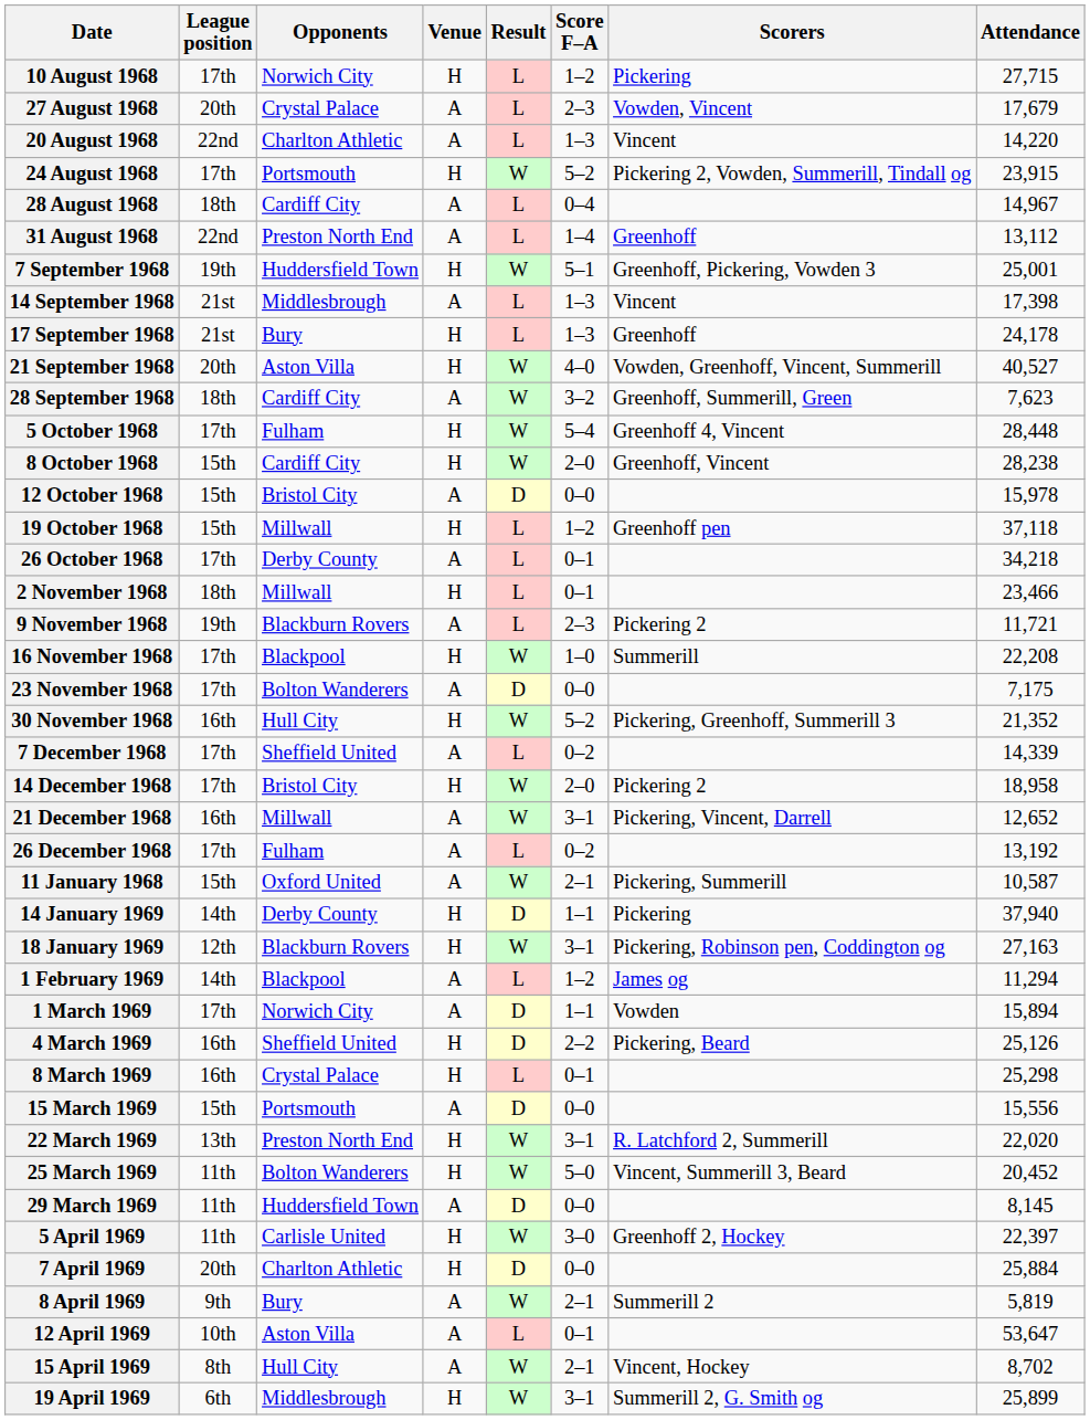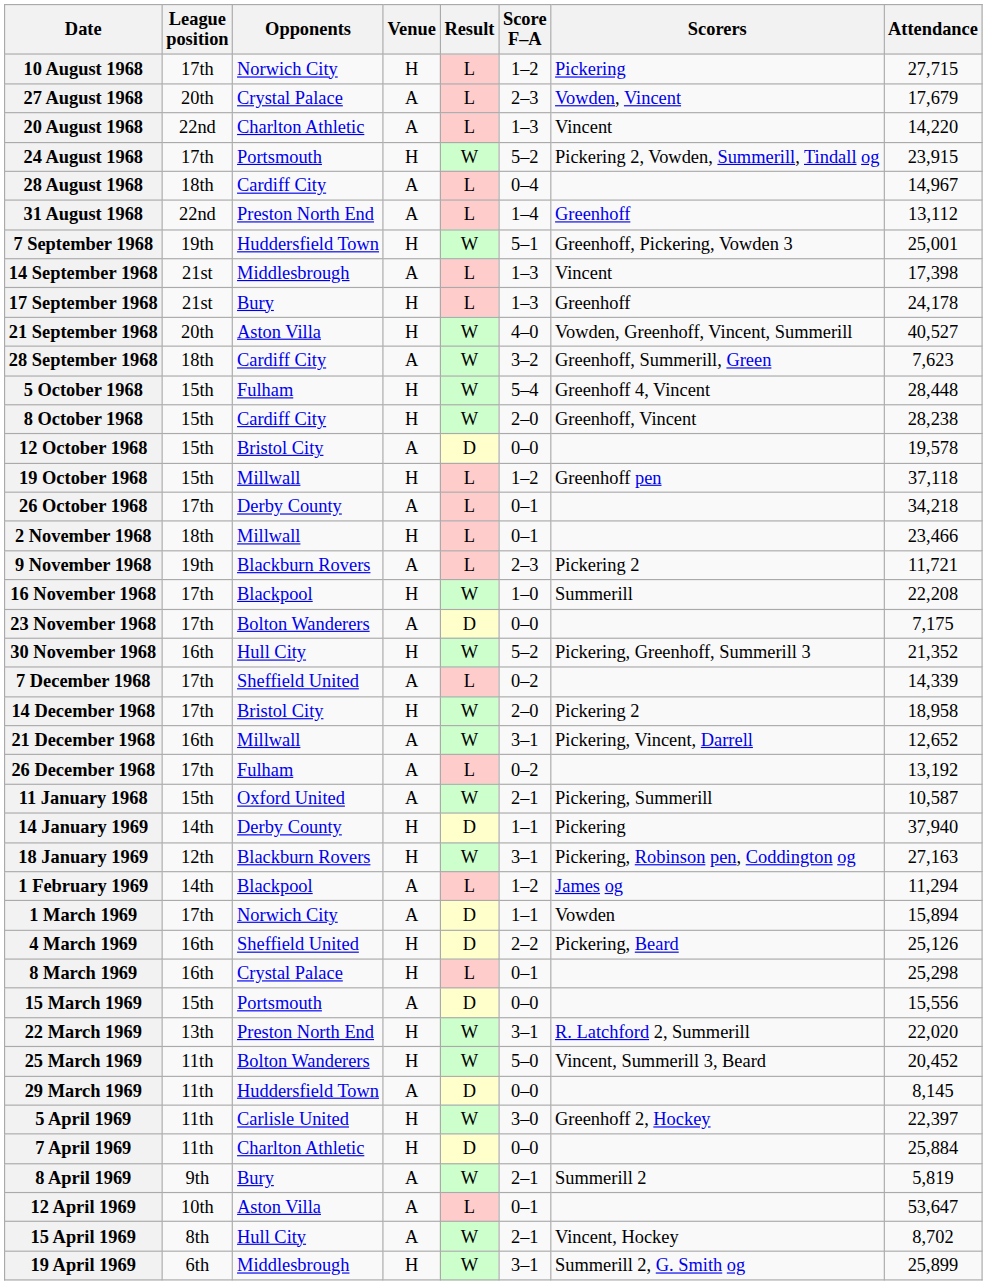 <table class="wikitable plainrowheaders" style="text-align:center">
 <tr>
 <th scope="col">Date</th>
 <th scope="col">League<br>position</th>
 <th scope="col">Opponents</th>
 <th scope="col">Venue</th>
 <th scope="col">Result</th>
 <th scope="col">Score<br>F–A</th>
 <th scope="col">Scorers</th>
 <th scope="col">Attendance</th>
 </tr>
 <tr>
 <th scope="row">10 August 1968</th>
 <td>17th</td>
 <td align="left"><a href='#'>Norwich City</a></td>
 <td>H</td>
 <td style=background:#fcc>L</td>
 <td>1–2</td>
 <td align="left"><a href='#'>Pickering</a></td>
 <td>27,715</td>
 </tr>
 <tr>
 <th scope="row">27 August 1968</th>
 <td>20th</td>
 <td align="left"><a href='#'>Crystal Palace</a></td>
 <td>A</td>
 <td style=background:#fcc>L</td>
 <td>2–3</td>
 <td align="left"><a href='#'>Vowden</a>, <a href='#'>Vincent</a></td>
 <td>17,679</td>
 </tr>
 <tr>
 <th scope="row">20 August 1968</th>
 <td>22nd</td>
 <td align="left"><a href='#'>Charlton Athletic</a></td>
 <td>A</td>
 <td style=background:#fcc>L</td>
 <td>1–3</td>
 <td align="left">Vincent</td>
 <td>14,220</td>
 </tr>
 <tr>
 <th scope="row">24 August 1968</th>
 <td>17th</td>
 <td align="left"><a href='#'>Portsmouth</a></td>
 <td>H</td>
 <td style=background:#cfc>W</td>
 <td>5–2</td>
 <td align="left">Pickering 2, Vowden, <a href='#'>Summerill</a>, <a href='#'>Tindall</a> <a href='#'>og</a></td>
 <td>23,915</td>
 </tr>
 <tr>
 <th scope="row">28 August 1968</th>
 <td>18th</td>
 <td align="left"><a href='#'>Cardiff City</a></td>
 <td>A</td>
 <td style=background:#fcc>L</td>
 <td>0–4</td>
 <td align="left"></td>
 <td>14,967</td>
 </tr>
 <tr>
 <th scope="row">31 August 1968</th>
 <td>22nd</td>
 <td align="left"><a href='#'>Preston North End</a></td>
 <td>A</td>
 <td style=background:#fcc>L</td>
 <td>1–4</td>
 <td align="left"><a href='#'>Greenhoff</a></td>
 <td>13,112</td>
 </tr>
 <tr>
 <th scope="row">7 September 1968</th>
 <td>19th</td>
 <td align="left"><a href='#'>Huddersfield Town</a></td>
 <td>H</td>
 <td style=background:#cfc>W</td>
 <td>5–1</td>
 <td align="left">Greenhoff, Pickering, Vowden 3</td>
 <td>25,001</td>
 </tr>
 <tr>
 <th scope="row">14 September 1968</th>
 <td>21st</td>
 <td align="left"><a href='#'>Middlesbrough</a></td>
 <td>A</td>
 <td style=background:#fcc>L</td>
 <td>1–3</td>
 <td align="left">Vincent</td>
 <td>17,398</td>
 </tr>
 <tr>
 <th scope="row">17 September 1968</th>
 <td>21st</td>
 <td align="left"><a href='#'>Bury</a></td>
 <td>H</td>
 <td style=background:#fcc>L</td>
 <td>1–3</td>
 <td align="left">Greenhoff</td>
 <td>24,178</td>
 </tr>
 <tr>
 <th scope="row">21 September 1968</th>
 <td>20th</td>
 <td align="left"><a href='#'>Aston Villa</a></td>
 <td>H</td>
 <td style=background:#cfc>W</td>
 <td>4–0</td>
 <td align="left">Vowden, Greenhoff, Vincent, Summerill</td>
 <td>40,527</td>
 </tr>
 <tr>
 <th scope="row">28 September 1968</th>
 <td>18th</td>
 <td align="left"><a href='#'>Cardiff City</a></td>
 <td>A</td>
 <td style=background:#cfc>W</td>
 <td>3–2</td>
 <td align="left">Greenhoff, Summerill, <a href='#'>Green</a></td>
 <td>7,623</td>
 </tr>
 <tr>
 <th scope="row">5 October 1968</th>
-<td>17th</td>
+<td>15th</td>
 <td align="left"><a href='#'>Fulham</a></td>
 <td>H</td>
 <td style=background:#cfc>W</td>
 <td>5–4</td>
 <td align="left">Greenhoff 4, Vincent</td>
 <td>28,448</td>
 </tr>
 <tr>
 <th scope="row">8 October 1968</th>
 <td>15th</td>
 <td align="left"><a href='#'>Cardiff City</a></td>
 <td>H</td>
 <td style=background:#cfc>W</td>
 <td>2–0</td>
 <td align="left">Greenhoff, Vincent</td>
 <td>28,238</td>
 </tr>
 <tr>
 <th scope="row">12 October 1968</th>
 <td>15th</td>
 <td align="left"><a href='#'>Bristol City</a></td>
 <td>A</td>
 <td style=background:#ffc>D</td>
 <td>0–0</td>
 <td align="left"></td>
-<td>15,978</td>
+<td>19,578</td>
 </tr>
 <tr>
 <th scope="row">19 October 1968</th>
 <td>15th</td>
 <td align="left"><a href='#'>Millwall</a></td>
 <td>H</td>
 <td style=background:#fcc>L</td>
 <td>1–2</td>
 <td align="left">Greenhoff <a href='#'>pen</a></td>
 <td>37,118</td>
 </tr>
 <tr>
 <th scope="row">26 October 1968</th>
 <td>17th</td>
 <td align="left"><a href='#'>Derby County</a></td>
 <td>A</td>
 <td style=background:#fcc>L</td>
 <td>0–1</td>
 <td align="left"></td>
 <td>34,218</td>
 </tr>
 <tr>
 <th scope="row">2 November 1968</th>
 <td>18th</td>
 <td align="left"><a href='#'>Millwall</a></td>
 <td>H</td>
 <td style=background:#fcc>L</td>
 <td>0–1</td>
 <td align="left"></td>
 <td>23,466</td>
 </tr>
 <tr>
 <th scope="row">9 November 1968</th>
 <td>19th</td>
 <td align="left"><a href='#'>Blackburn Rovers</a></td>
 <td>A</td>
 <td style=background:#fcc>L</td>
 <td>2–3</td>
 <td align="left">Pickering 2</td>
 <td>11,721</td>
 </tr>
 <tr>
 <th scope="row">16 November 1968</th>
 <td>17th</td>
 <td align="left"><a href='#'>Blackpool</a></td>
 <td>H</td>
 <td style=background:#cfc>W</td>
 <td>1–0</td>
 <td align="left">Summerill</td>
 <td>22,208</td>
 </tr>
 <tr>
 <th scope="row">23 November 1968</th>
 <td>17th</td>
 <td align="left"><a href='#'>Bolton Wanderers</a></td>
 <td>A</td>
 <td style=background:#ffc>D</td>
 <td>0–0</td>
 <td align="left"></td>
 <td>7,175</td>
 </tr>
 <tr>
 <th scope="row">30 November 1968</th>
 <td>16th</td>
 <td align="left"><a href='#'>Hull City</a></td>
 <td>H</td>
 <td style=background:#cfc>W</td>
 <td>5–2</td>
 <td align="left">Pickering, Greenhoff, Summerill 3</td>
 <td>21,352</td>
 </tr>
 <tr>
 <th scope="row">7 December 1968</th>
 <td>17th</td>
 <td align="left"><a href='#'>Sheffield United</a></td>
 <td>A</td>
 <td style=background:#fcc>L</td>
 <td>0–2</td>
 <td align="left"></td>
 <td>14,339</td>
 </tr>
 <tr>
 <th scope="row">14 December 1968</th>
 <td>17th</td>
 <td align="left"><a href='#'>Bristol City</a></td>
 <td>H</td>
 <td style=background:#cfc>W</td>
 <td>2–0</td>
 <td align="left">Pickering 2</td>
 <td>18,958</td>
 </tr>
 <tr>
 <th scope="row">21 December 1968</th>
 <td>16th</td>
 <td align="left"><a href='#'>Millwall</a></td>
 <td>A</td>
 <td style=background:#cfc>W</td>
 <td>3–1</td>
 <td align="left">Pickering, Vincent, <a href='#'>Darrell</a></td>
 <td>12,652</td>
 </tr>
 <tr>
 <th scope="row">26 December 1968</th>
 <td>17th</td>
 <td align="left"><a href='#'>Fulham</a></td>
 <td>A</td>
 <td style=background:#fcc>L</td>
 <td>0–2</td>
 <td align="left"></td>
 <td>13,192</td>
 </tr>
 <tr>
 <th scope="row">11 January 1968</th>
 <td>15th</td>
 <td align="left"><a href='#'>Oxford United</a></td>
 <td>A</td>
 <td style=background:#cfc>W</td>
 <td>2–1</td>
 <td align="left">Pickering, Summerill</td>
 <td>10,587</td>
 </tr>
 <tr>
 <th scope="row">14 January 1969</th>
 <td>14th</td>
 <td align="left"><a href='#'>Derby County</a></td>
 <td>H</td>
 <td style=background:#ffc>D</td>
 <td>1–1</td>
 <td align="left">Pickering</td>
 <td>37,940</td>
 </tr>
 <tr>
 <th scope="row">18 January 1969</th>
 <td>12th</td>
 <td align="left"><a href='#'>Blackburn Rovers</a></td>
 <td>H</td>
 <td style=background:#cfc>W</td>
 <td>3–1</td>
 <td align="left">Pickering, <a href='#'>Robinson</a> <a href='#'>pen</a>, <a href='#'>Coddington</a> <a href='#'>og</a></td>
 <td>27,163</td>
 </tr>
 <tr>
 <th scope="row">1 February 1969</th>
 <td>14th</td>
 <td align="left"><a href='#'>Blackpool</a></td>
 <td>A</td>
 <td style=background:#fcc>L</td>
 <td>1–2</td>
 <td align="left"><a href='#'>James</a> <a href='#'>og</a></td>
 <td>11,294</td>
 </tr>
 <tr>
 <th scope="row">1 March 1969</th>
 <td>17th</td>
 <td align="left"><a href='#'>Norwich City</a></td>
 <td>A</td>
 <td style=background:#ffc>D</td>
 <td>1–1</td>
 <td align="left">Vowden</td>
 <td>15,894</td>
 </tr>
 <tr>
 <th scope="row">4 March 1969</th>
 <td>16th</td>
 <td align="left"><a href='#'>Sheffield United</a></td>
 <td>H</td>
 <td style=background:#ffc>D</td>
 <td>2–2</td>
 <td align="left">Pickering, <a href='#'>Beard</a></td>
 <td>25,126</td>
 </tr>
 <tr>
 <th scope="row">8 March 1969</th>
 <td>16th</td>
 <td align="left"><a href='#'>Crystal Palace</a></td>
 <td>H</td>
 <td style=background:#fcc>L</td>
 <td>0–1</td>
 <td align="left"></td>
 <td>25,298</td>
 </tr>
 <tr>
 <th scope="row">15 March 1969</th>
 <td>15th</td>
 <td align="left"><a href='#'>Portsmouth</a></td>
 <td>A</td>
 <td style=background:#ffc>D</td>
 <td>0–0</td>
 <td align="left"></td>
 <td>15,556</td>
 </tr>
 <tr>
 <th scope="row">22 March 1969</th>
 <td>13th</td>
 <td align="left"><a href='#'>Preston North End</a></td>
 <td>H</td>
 <td style=background:#cfc>W</td>
 <td>3–1</td>
 <td align="left"><a href='#'>R. Latchford</a> 2, Summerill</td>
 <td>22,020</td>
 </tr>
 <tr>
 <th scope="row">25 March 1969</th>
 <td>11th</td>
 <td align="left"><a href='#'>Bolton Wanderers</a></td>
 <td>H</td>
 <td style=background:#cfc>W</td>
 <td>5–0</td>
 <td align="left">Vincent, Summerill 3, Beard</td>
 <td>20,452</td>
 </tr>
 <tr>
 <th scope="row">29 March 1969</th>
 <td>11th</td>
 <td align="left"><a href='#'>Huddersfield Town</a></td>
 <td>A</td>
 <td style=background:#ffc>D</td>
 <td>0–0</td>
 <td align="left"></td>
 <td>8,145</td>
 </tr>
 <tr>
 <th scope="row">5 April 1969</th>
 <td>11th</td>
 <td align="left"><a href='#'>Carlisle United</a></td>
 <td>H</td>
 <td style=background:#cfc>W</td>
 <td>3–0</td>
 <td align="left">Greenhoff 2, <a href='#'>Hockey</a></td>
 <td>22,397</td>
 </tr>
 <tr>
 <th scope="row">7 April 1969</th>
-<td>20th</td>
+<td>11th</td>
 <td align="left"><a href='#'>Charlton Athletic</a></td>
 <td>H</td>
 <td style=background:#ffc>D</td>
 <td>0–0</td>
 <td align="left"></td>
 <td>25,884</td>
 </tr>
 <tr>
 <th scope="row">8 April 1969</th>
 <td>9th</td>
 <td align="left"><a href='#'>Bury</a></td>
 <td>A</td>
 <td style=background:#cfc>W</td>
 <td>2–1</td>
 <td align="left">Summerill 2</td>
 <td>5,819</td>
 </tr>
 <tr>
 <th scope="row">12 April 1969</th>
 <td>10th</td>
 <td align="left"><a href='#'>Aston Villa</a></td>
 <td>A</td>
 <td style=background:#fcc>L</td>
 <td>0–1</td>
 <td align="left"></td>
 <td>53,647</td>
 </tr>
 <tr>
 <th scope="row">15 April 1969</th>
 <td>8th</td>
 <td align="left"><a href='#'>Hull City</a></td>
 <td>A</td>
 <td style=background:#cfc>W</td>
 <td>2–1</td>
 <td align="left">Vincent, Hockey</td>
 <td>8,702</td>
 </tr>
 <tr>
 <th scope="row">19 April 1969</th>
 <td>6th</td>
 <td align="left"><a href='#'>Middlesbrough</a></td>
 <td>H</td>
 <td style=background:#cfc>W</td>
 <td>3–1</td>
 <td align="left">Summerill 2, <a href='#'>G. Smith</a> <a href='#'>og</a></td>
 <td>25,899</td>
 </tr>
 </table>
